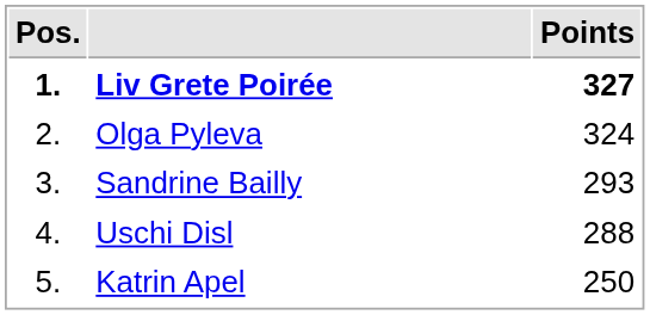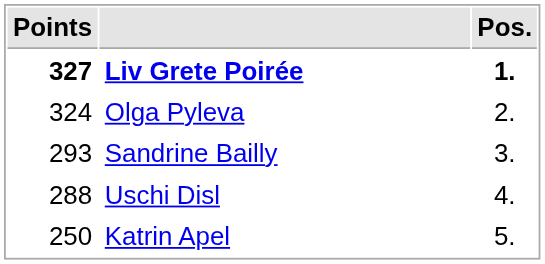 <table cellspacing="1" cellpadding="3" style="border:1px solid #AAAAAA;font-size:90%">
 <tr bgcolor="#E4E4E4">
+<th style="border-bottom:1px solid #AAAAAA" width=20>Points</th>
+<th style="border-bottom:1px solid #AAAAAA" width=200></th>
 <th style="border-bottom:1px solid #AAAAAA" width=10>Pos.</th>
-<th style="border-bottom:1px solid #AAAAAA" width=200></th>
-<th style="border-bottom:1px solid #AAAAAA" width=20>Points</th>
 </tr>
 <tr>
+<td align="right"><strong>327</strong></td>
+<td> <strong><a href='#'>Liv Grete Poirée</a></strong></td>
 <td align="center"><strong>1.</strong></td>
-<td> <strong><a href='#'>Liv Grete Poirée</a></strong></td>
-<td align="right"><strong>327</strong></td>
 </tr>
 <tr>
+<td align="right">324</td>
+<td> <a href='#'>Olga Pyleva</a></td>
 <td align="center">2.</td>
-<td> <a href='#'>Olga Pyleva</a></td>
-<td align="right">324</td>
 </tr>
 <tr>
+<td align="right">293</td>
+<td> <a href='#'>Sandrine Bailly</a></td>
 <td align="center">3.</td>
-<td> <a href='#'>Sandrine Bailly</a></td>
-<td align="right">293</td>
 </tr>
 <tr>
+<td align="right">288</td>
+<td> <a href='#'>Uschi Disl</a></td>
 <td align="center">4.</td>
-<td> <a href='#'>Uschi Disl</a></td>
-<td align="right">288</td>
 </tr>
 <tr>
+<td align="right">250</td>
+<td> <a href='#'>Katrin Apel</a></td>
 <td align="center">5.</td>
-<td> <a href='#'>Katrin Apel</a></td>
-<td align="right">250</td>
 </tr>
 </table>
